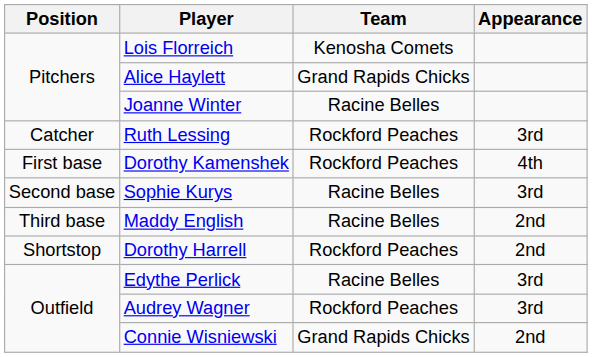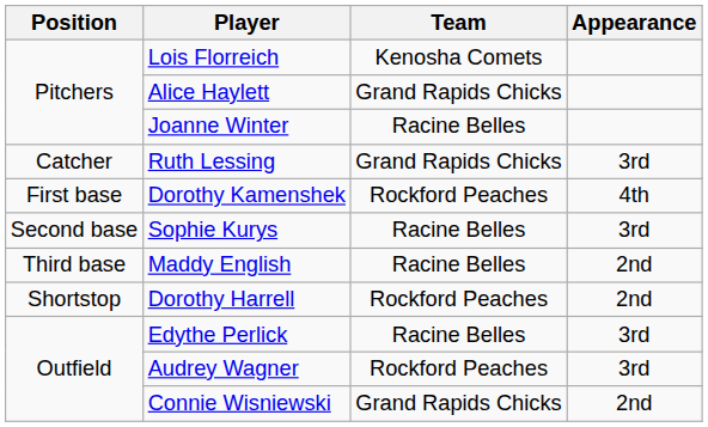 <table class="wikitable">
 <tr>
 <th>Position</th>
 <th align=left>Player</th>
 <th>Team</th>
 <th>Appearance</th>
 </tr>
 <tr align=center>
 <td rowspan=3>Pitchers</td>
 <td align=left><a href='#'>Lois Florreich</a></td>
 <td>Kenosha Comets</td>
 <td></td>
 </tr>
 <tr align=center>
 <td align=left><a href='#'>Alice Haylett</a></td>
 <td>Grand Rapids Chicks</td>
 <td></td>
 </tr>
 <tr align=center>
 <td align=left><a href='#'>Joanne Winter</a></td>
 <td>Racine Belles</td>
 <td></td>
 </tr>
 <tr align=center>
 <td>Catcher</td>
 <td align=left><a href='#'>Ruth Lessing</a></td>
-<td>Rockford Peaches</td>
+<td>Grand Rapids Chicks</td>
 <td>3rd</td>
 </tr>
 <tr align=center>
 <td>First base</td>
 <td align=left><a href='#'>Dorothy Kamenshek</a></td>
 <td>Rockford Peaches</td>
 <td>4th</td>
 </tr>
 <tr align=center>
 <td>Second base</td>
 <td align=left><a href='#'>Sophie Kurys</a></td>
 <td>Racine Belles</td>
 <td>3rd</td>
 </tr>
 <tr align=center>
 <td>Third base</td>
 <td align=left><a href='#'>Maddy English</a></td>
 <td>Racine Belles</td>
 <td>2nd</td>
 </tr>
 <tr align=center>
 <td>Shortstop</td>
 <td align=left><a href='#'>Dorothy Harrell</a></td>
 <td>Rockford Peaches</td>
 <td>2nd</td>
 </tr>
 <tr align=center>
 <td rowspan=3>Outfield</td>
 <td align=left><a href='#'>Edythe Perlick</a></td>
 <td>Racine Belles</td>
 <td>3rd</td>
 </tr>
 <tr align=center>
 <td align=left><a href='#'>Audrey Wagner</a></td>
 <td>Rockford Peaches</td>
 <td>3rd</td>
 </tr>
 <tr align=center>
 <td align=left><a href='#'>Connie Wisniewski</a></td>
 <td>Grand Rapids Chicks</td>
 <td>2nd</td>
 </tr>
 </table>
